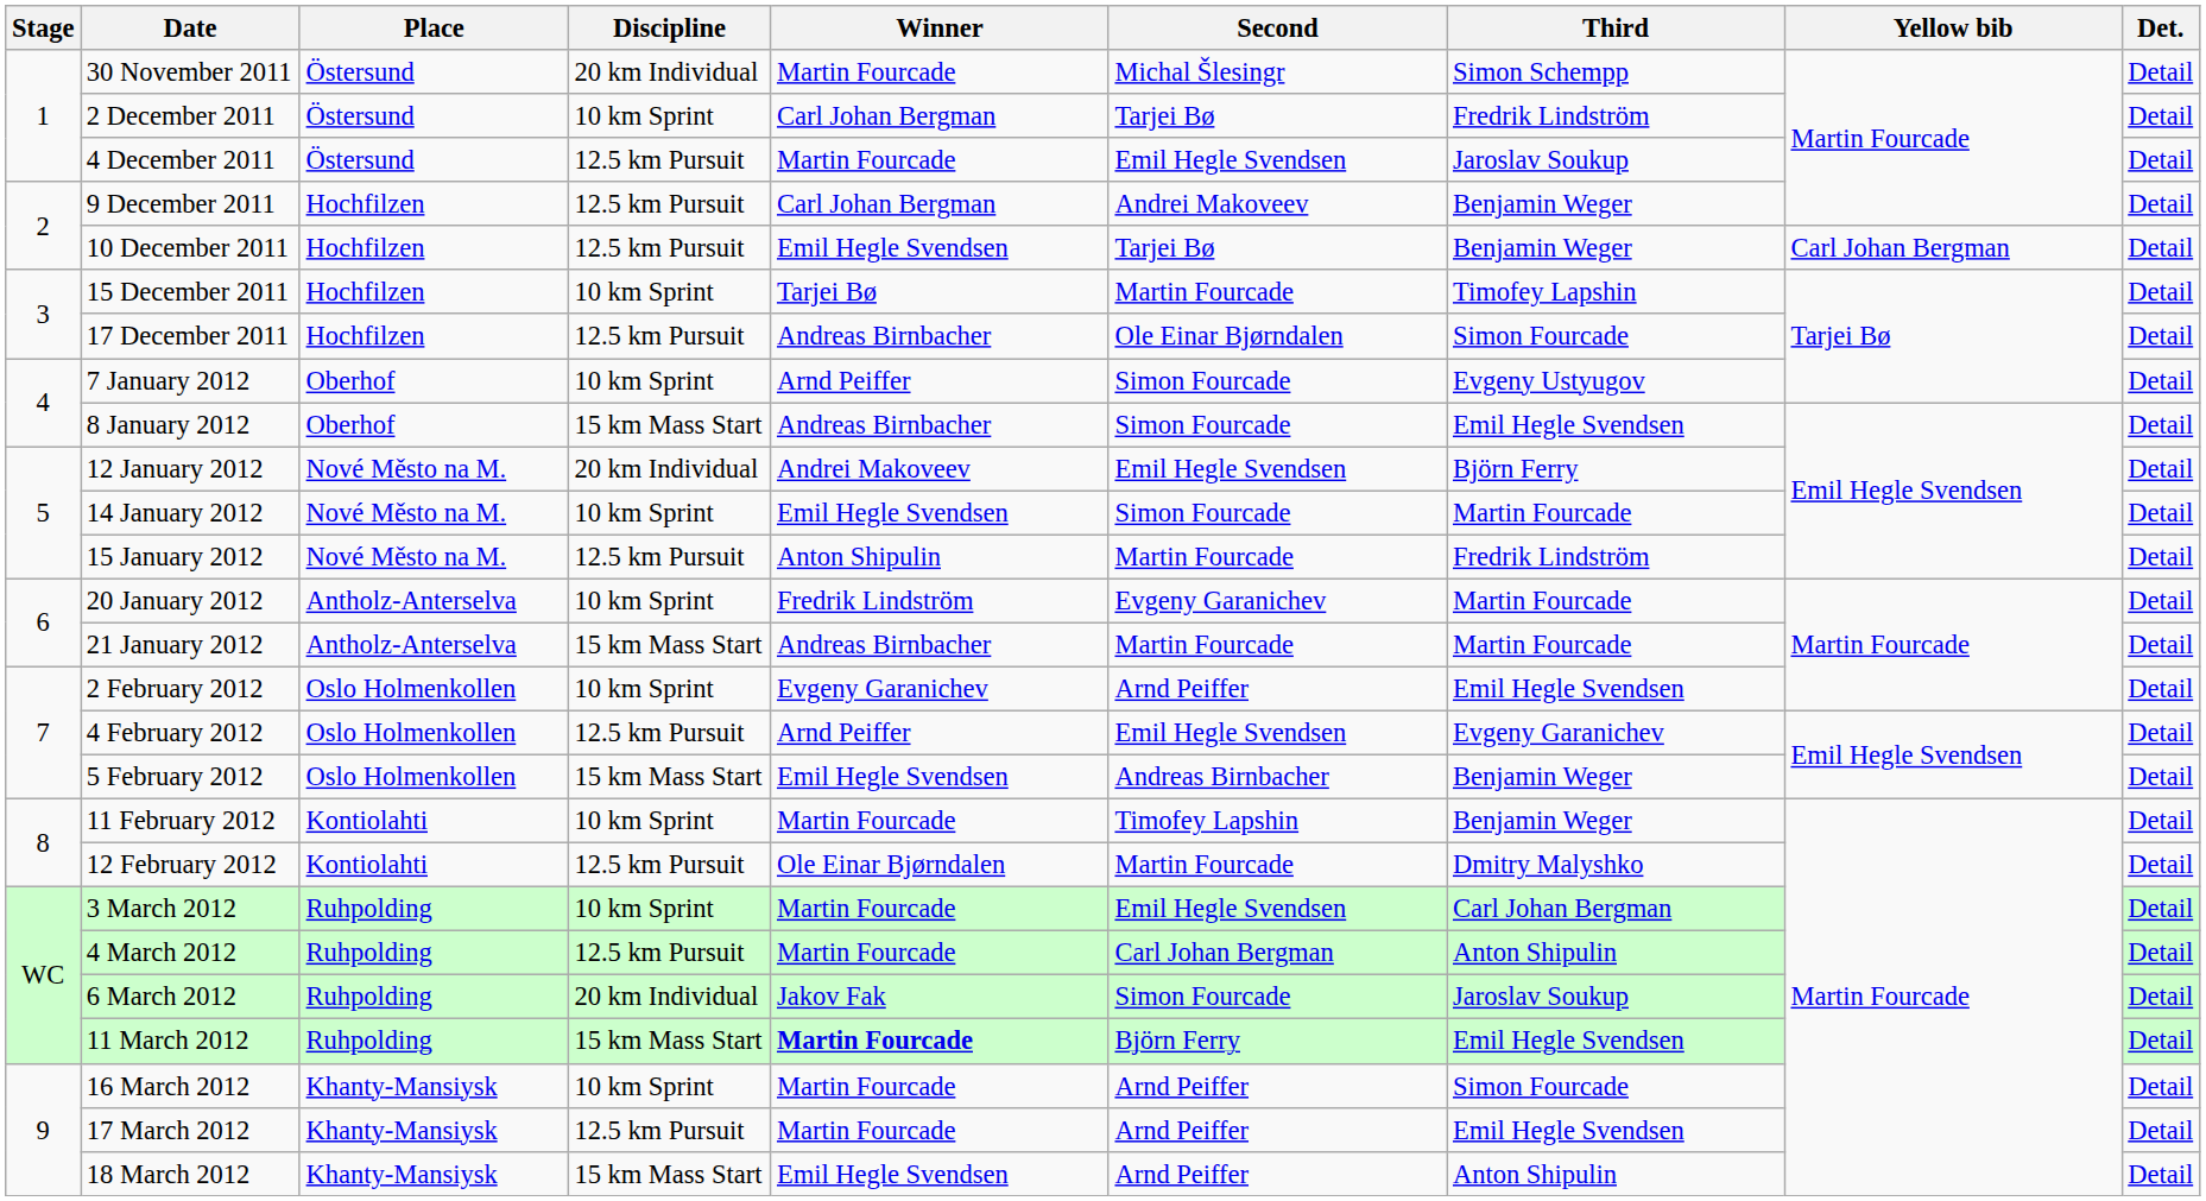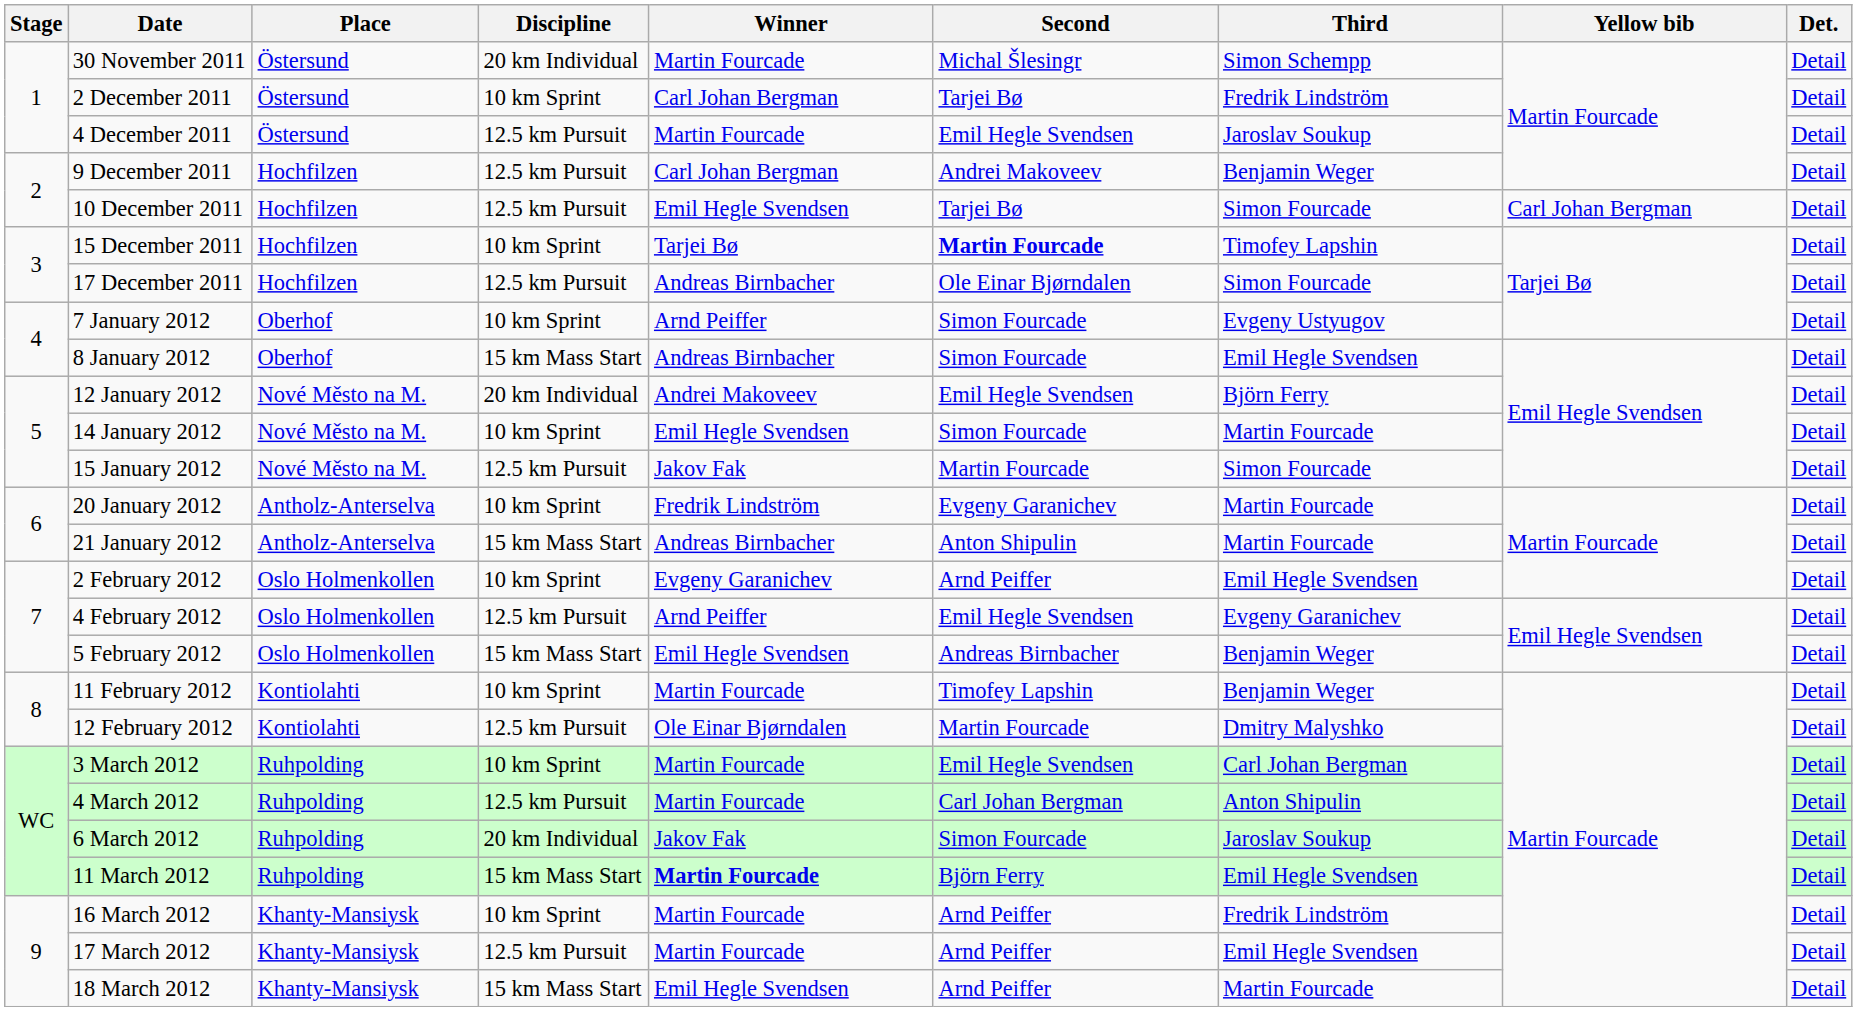 <table class="wikitable" style="font-size:95%;">
 <tr>
 <th width="10">Stage</th>
 <th width="120">Date</th>
 <th width="148">Place</th>
 <th width="110">Discipline</th>
 <th width="190">Winner</th>
 <th width="190">Second</th>
 <th width="190">Third</th>
 <th width="190">Yellow bib <br> </th>
 <th width="8">Det.</th>
 </tr>
 <tr>
 <td align=center rowspan="3">1</td>
 <td>30 November 2011</td>
 <td> <a href='#'>Östersund</a></td>
 <td>20 km Individual</td>
 <td> <a href='#'>Martin Fourcade</a></td>
 <td> <a href='#'>Michal Šlesingr</a></td>
 <td> <a href='#'>Simon Schempp</a></td>
 <td rowspan="4"> <a href='#'>Martin Fourcade</a></td>
 <td><a href='#'>Detail</a></td>
 </tr>
 <tr>
 <td>2 December 2011</td>
 <td> <a href='#'>Östersund</a></td>
 <td>10 km Sprint</td>
 <td> <a href='#'>Carl Johan Bergman</a></td>
 <td> <a href='#'>Tarjei Bø</a></td>
 <td> <a href='#'>Fredrik Lindström</a></td>
 <td><a href='#'>Detail</a></td>
 </tr>
 <tr>
 <td>4 December 2011</td>
 <td> <a href='#'>Östersund</a></td>
 <td>12.5 km Pursuit</td>
 <td> <a href='#'>Martin Fourcade</a></td>
 <td> <a href='#'>Emil Hegle Svendsen</a></td>
 <td> <a href='#'>Jaroslav Soukup</a></td>
 <td><a href='#'>Detail</a></td>
 </tr>
 <tr>
 <td align=center rowspan="2">2</td>
 <td>9 December 2011</td>
 <td> <a href='#'>Hochfilzen</a></td>
 <td>12.5 km Pursuit</td>
 <td> <a href='#'>Carl Johan Bergman</a></td>
 <td> <a href='#'>Andrei Makoveev</a></td>
 <td> <a href='#'>Benjamin Weger</a></td>
 <td><a href='#'>Detail</a></td>
 </tr>
 <tr>
 <td>10 December 2011</td>
 <td> <a href='#'>Hochfilzen</a></td>
 <td>12.5 km Pursuit</td>
 <td> <a href='#'>Emil Hegle Svendsen</a></td>
 <td> <a href='#'>Tarjei Bø</a></td>
-<td> <a href='#'>Benjamin Weger</a></td>
+<td> <a href='#'>Simon Fourcade</a></td>
 <td> <a href='#'>Carl Johan Bergman</a></td>
 <td><a href='#'>Detail</a></td>
 </tr>
 <tr>
 <td align=center rowspan="2">3</td>
 <td>15 December 2011</td>
 <td> <a href='#'>Hochfilzen</a></td>
 <td>10 km Sprint</td>
 <td> <a href='#'>Tarjei Bø</a></td>
-<td> <a href='#'>Martin Fourcade</a></td>
+<td><strong> <a href='#'>Martin Fourcade</a></strong></td>
 <td> <a href='#'>Timofey Lapshin</a></td>
 <td rowspan="3"> <a href='#'>Tarjei Bø</a></td>
 <td><a href='#'>Detail</a></td>
 </tr>
 <tr>
 <td>17 December 2011</td>
 <td> <a href='#'>Hochfilzen</a></td>
 <td>12.5 km Pursuit</td>
 <td> <a href='#'>Andreas Birnbacher</a></td>
 <td> <a href='#'>Ole Einar Bjørndalen</a></td>
 <td> <a href='#'>Simon Fourcade</a></td>
 <td><a href='#'>Detail</a></td>
 </tr>
 <tr>
 <td align=center rowspan="2">4</td>
 <td>7 January 2012</td>
 <td> <a href='#'>Oberhof</a></td>
 <td>10 km Sprint</td>
 <td> <a href='#'>Arnd Peiffer</a></td>
 <td> <a href='#'>Simon Fourcade</a></td>
 <td> <a href='#'>Evgeny Ustyugov</a></td>
 <td><a href='#'>Detail</a></td>
 </tr>
 <tr>
 <td>8 January 2012</td>
 <td> <a href='#'>Oberhof</a></td>
 <td>15 km Mass Start</td>
 <td> <a href='#'>Andreas Birnbacher</a></td>
 <td> <a href='#'>Simon Fourcade</a></td>
 <td> <a href='#'>Emil Hegle Svendsen</a></td>
 <td rowspan="4"> <a href='#'>Emil Hegle Svendsen</a></td>
 <td><a href='#'>Detail</a></td>
 </tr>
 <tr>
 <td align=center rowspan="3">5</td>
 <td>12 January 2012</td>
 <td> <a href='#'>Nové Město na M.</a></td>
 <td>20 km Individual</td>
 <td> <a href='#'>Andrei Makoveev</a></td>
 <td> <a href='#'>Emil Hegle Svendsen</a></td>
 <td> <a href='#'>Björn Ferry</a></td>
 <td><a href='#'>Detail</a></td>
 </tr>
 <tr>
 <td>14 January 2012</td>
 <td> <a href='#'>Nové Město na M.</a></td>
 <td>10 km Sprint</td>
 <td> <a href='#'>Emil Hegle Svendsen</a></td>
 <td> <a href='#'>Simon Fourcade</a></td>
 <td> <a href='#'>Martin Fourcade</a></td>
 <td><a href='#'>Detail</a></td>
 </tr>
 <tr>
 <td>15 January 2012</td>
 <td> <a href='#'>Nové Město na M.</a></td>
 <td>12.5 km Pursuit</td>
-<td> <a href='#'>Anton Shipulin</a></td>
+<td> <a href='#'>Jakov Fak</a></td>
 <td> <a href='#'>Martin Fourcade</a></td>
-<td> <a href='#'>Fredrik Lindström</a></td>
+<td> <a href='#'>Simon Fourcade</a></td>
 <td><a href='#'>Detail</a></td>
 </tr>
 <tr>
 <td align=center rowspan="2">6</td>
 <td>20 January 2012</td>
 <td> <a href='#'>Antholz-Anterselva</a></td>
 <td>10 km Sprint</td>
 <td> <a href='#'>Fredrik Lindström</a></td>
 <td> <a href='#'>Evgeny Garanichev</a></td>
 <td> <a href='#'>Martin Fourcade</a></td>
 <td rowspan="3"> <a href='#'>Martin Fourcade</a></td>
 <td><a href='#'>Detail</a></td>
 </tr>
 <tr>
 <td>21 January 2012</td>
 <td> <a href='#'>Antholz-Anterselva</a></td>
 <td>15 km Mass Start</td>
 <td> <a href='#'>Andreas Birnbacher</a></td>
-<td> <a href='#'>Martin Fourcade</a></td>
+<td> <a href='#'>Anton Shipulin</a></td>
 <td> <a href='#'>Martin Fourcade</a></td>
 <td><a href='#'>Detail</a></td>
 </tr>
 <tr>
 <td align=center rowspan="3">7</td>
 <td>2 February 2012</td>
 <td> <a href='#'>Oslo Holmenkollen</a></td>
 <td>10 km Sprint</td>
 <td> <a href='#'>Evgeny Garanichev</a></td>
 <td> <a href='#'>Arnd Peiffer</a></td>
 <td> <a href='#'>Emil Hegle Svendsen</a></td>
 <td><a href='#'>Detail</a></td>
 </tr>
 <tr>
 <td>4 February 2012</td>
 <td> <a href='#'>Oslo Holmenkollen</a></td>
 <td>12.5 km Pursuit</td>
 <td> <a href='#'>Arnd Peiffer</a></td>
 <td> <a href='#'>Emil Hegle Svendsen</a></td>
 <td> <a href='#'>Evgeny Garanichev</a></td>
 <td rowspan="2"> <a href='#'>Emil Hegle Svendsen</a></td>
 <td><a href='#'>Detail</a></td>
 </tr>
 <tr>
 <td>5 February 2012</td>
 <td> <a href='#'>Oslo Holmenkollen</a></td>
 <td>15 km Mass Start</td>
 <td> <a href='#'>Emil Hegle Svendsen</a></td>
 <td> <a href='#'>Andreas Birnbacher</a></td>
 <td> <a href='#'>Benjamin Weger</a></td>
 <td><a href='#'>Detail</a></td>
 </tr>
 <tr>
 <td align=center rowspan="2">8</td>
 <td>11 February 2012</td>
 <td> <a href='#'>Kontiolahti</a></td>
 <td>10 km Sprint</td>
 <td> <a href='#'>Martin Fourcade</a></td>
 <td> <a href='#'>Timofey Lapshin</a></td>
 <td> <a href='#'>Benjamin Weger</a></td>
 <td rowspan="9"> <a href='#'>Martin Fourcade</a></td>
 <td><a href='#'>Detail</a></td>
 </tr>
 <tr>
 <td>12 February 2012</td>
 <td> <a href='#'>Kontiolahti</a></td>
 <td>12.5 km Pursuit</td>
 <td> <a href='#'>Ole Einar Bjørndalen</a></td>
 <td> <a href='#'>Martin Fourcade</a></td>
 <td> <a href='#'>Dmitry Malyshko</a></td>
 <td><a href='#'>Detail</a></td>
 </tr>
 <tr style="background:#CCFFCC">
 <td align=center rowspan="4">WC</td>
 <td>3 March 2012</td>
 <td> <a href='#'>Ruhpolding</a></td>
 <td>10 km Sprint</td>
 <td> <a href='#'>Martin Fourcade</a></td>
 <td> <a href='#'>Emil Hegle Svendsen</a></td>
 <td> <a href='#'>Carl Johan Bergman</a></td>
 <td><a href='#'>Detail</a></td>
 </tr>
 <tr style="background:#CCFFCC">
 <td>4 March 2012</td>
 <td> <a href='#'>Ruhpolding</a></td>
 <td>12.5 km Pursuit</td>
 <td> <a href='#'>Martin Fourcade</a></td>
 <td> <a href='#'>Carl Johan Bergman</a></td>
 <td> <a href='#'>Anton Shipulin</a></td>
 <td><a href='#'>Detail</a></td>
 </tr>
 <tr style="background:#CCFFCC">
 <td>6 March 2012</td>
 <td> <a href='#'>Ruhpolding</a></td>
 <td>20 km Individual</td>
 <td> <a href='#'>Jakov Fak</a></td>
 <td> <a href='#'>Simon Fourcade</a></td>
 <td> <a href='#'>Jaroslav Soukup</a></td>
 <td><a href='#'>Detail</a></td>
 </tr>
 <tr style="background:#CCFFCC">
 <td>11 March 2012</td>
 <td> <a href='#'>Ruhpolding</a></td>
 <td>15 km Mass Start</td>
 <td><strong> <a href='#'>Martin Fourcade</a></strong></td>
 <td> <a href='#'>Björn Ferry</a></td>
 <td> <a href='#'>Emil Hegle Svendsen</a></td>
 <td><a href='#'>Detail</a></td>
 </tr>
 <tr>
 <td align=center rowspan="3">9</td>
 <td>16 March 2012</td>
 <td> <a href='#'>Khanty-Mansiysk</a></td>
 <td>10 km Sprint</td>
 <td> <a href='#'>Martin Fourcade</a></td>
 <td> <a href='#'>Arnd Peiffer</a></td>
-<td> <a href='#'>Simon Fourcade</a></td>
+<td> <a href='#'>Fredrik Lindström</a></td>
 <td><a href='#'>Detail</a></td>
 </tr>
 <tr>
 <td>17 March 2012</td>
 <td> <a href='#'>Khanty-Mansiysk</a></td>
 <td>12.5 km Pursuit</td>
 <td> <a href='#'>Martin Fourcade</a></td>
 <td> <a href='#'>Arnd Peiffer</a></td>
 <td> <a href='#'>Emil Hegle Svendsen</a></td>
 <td><a href='#'>Detail</a></td>
 </tr>
 <tr>
 <td>18 March 2012</td>
 <td> <a href='#'>Khanty-Mansiysk</a></td>
 <td>15 km Mass Start</td>
 <td> <a href='#'>Emil Hegle Svendsen</a></td>
 <td> <a href='#'>Arnd Peiffer</a></td>
-<td> <a href='#'>Anton Shipulin</a></td>
+<td> <a href='#'>Martin Fourcade</a></td>
 <td><a href='#'>Detail</a></td>
 </tr>
 </table>
